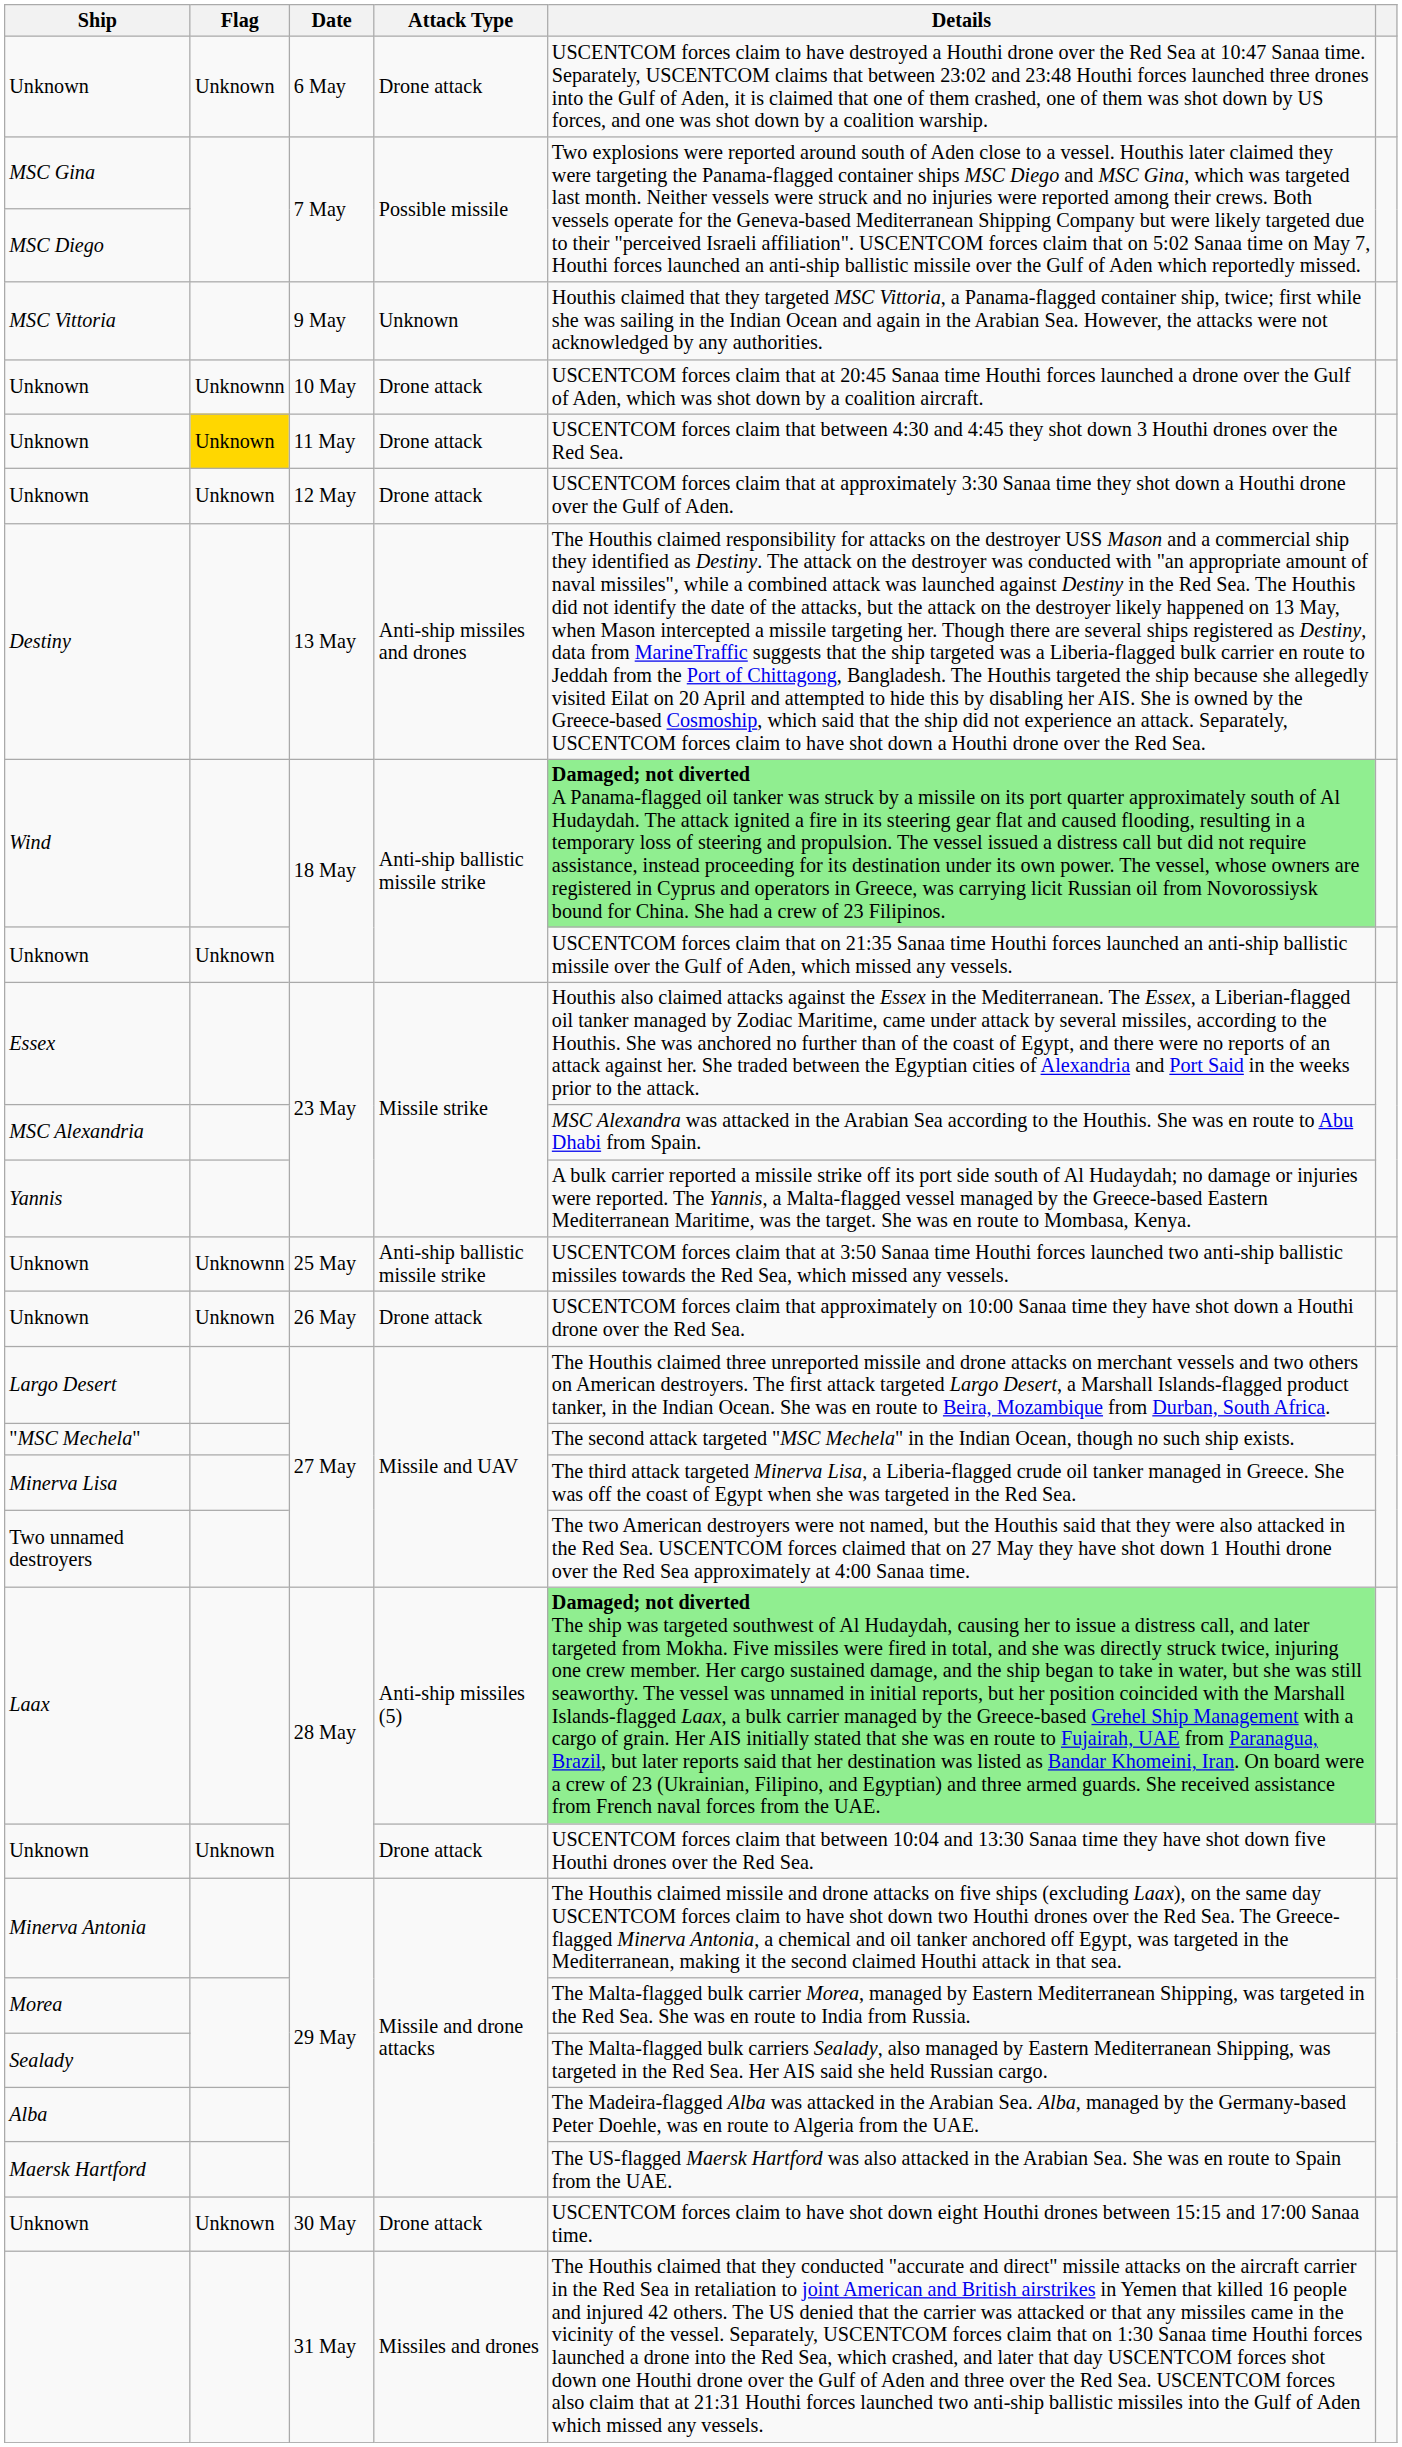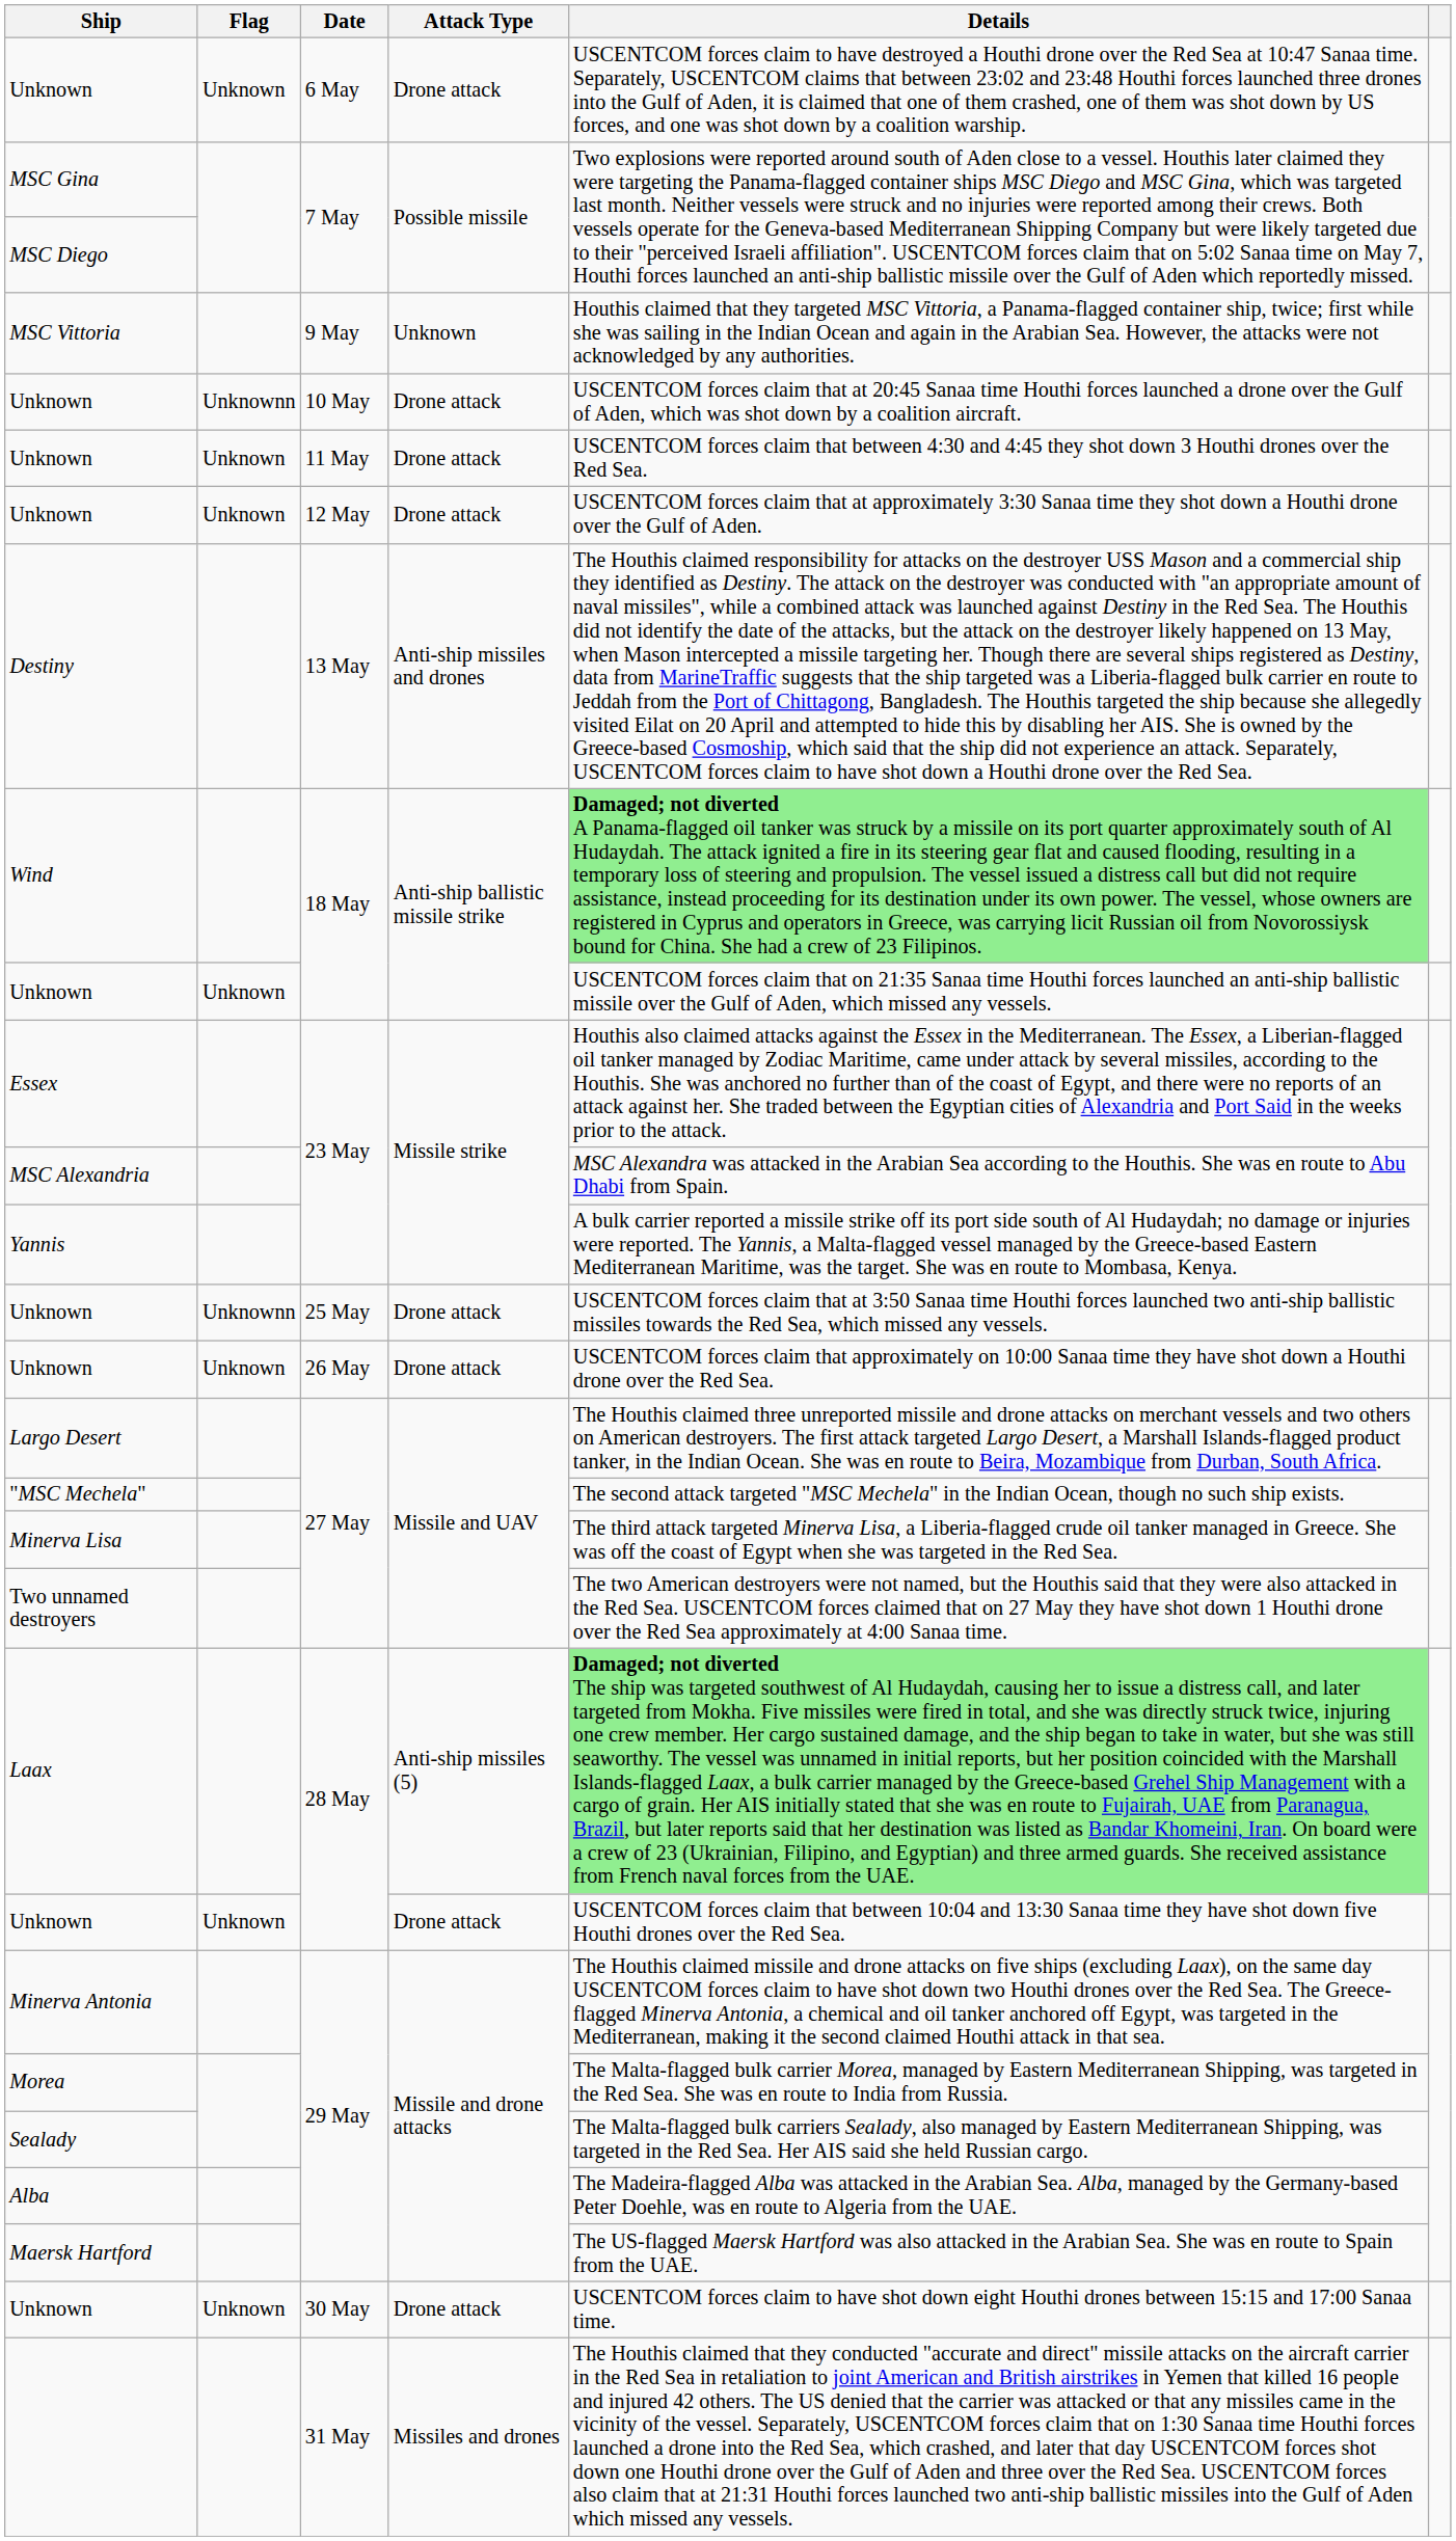 <table class="wikitable sortable sticky-header" style="text-align:left;">
 <tr>
 <th width="140px">Ship</th>
 <th width="60px">Flag</th>
 <th width="60px">Date</th>
 <th width="130px">Attack Type</th>
 <th width="650px">Details</th>
 <th width="10px" class="unsortable"></th>
 </tr>
 <tr>
 <td>Unknown</td>
 <td>Unknown</td>
 <td>6 May</td>
 <td>Drone attack</td>
 <td>USCENTCOM forces claim to have destroyed a Houthi drone over the Red Sea at 10:47 Sanaa time. Separately, USCENTCOM claims that between 23:02 and 23:48 Houthi forces launched three drones into the Gulf of Aden, it is claimed that one of them crashed, one of them was shot down by US forces, and one was shot down by a coalition warship.</td>
 <td></td>
 </tr>
 <tr>
 <td><em>MSC Gina</em></td>
 <td rowspan="2"></td>
 <td rowspan="2">7 May</td>
 <td rowspan="2">Possible missile</td>
 <td rowspan="2">Two explosions were reported around  south of Aden close to a vessel. Houthis later claimed they were targeting the Panama-flagged container ships <em>MSC Diego</em> and <em>MSC Gina</em>, which was targeted last month. Neither vessels were struck and no injuries were reported among their crews. Both vessels operate for the Geneva-based Mediterranean Shipping Company but were likely targeted due to their "perceived Israeli affiliation". USCENTCOM forces claim that on 5:02 Sanaa time on May 7, Houthi forces launched an anti-ship ballistic missile over the Gulf of Aden which reportedly missed.</td>
 <td rowspan="2"></td>
 </tr>
 <tr>
 <td><em>MSC Diego</em></td>
 </tr>
 <tr>
 <td><em>MSC Vittoria</em></td>
 <td></td>
 <td>9 May</td>
 <td>Unknown</td>
 <td>Houthis claimed that they targeted <em>MSC Vittoria</em>, a Panama-flagged container ship, twice; first while she was sailing in the Indian Ocean and again in the Arabian Sea. However, the attacks were not acknowledged by any authorities.</td>
 <td></td>
 </tr>
 <tr>
 <td>Unknown</td>
 <td>Unknownn</td>
 <td>10 May</td>
 <td>Drone attack</td>
 <td>USCENTCOM forces claim that at 20:45 Sanaa time Houthi forces launched a drone over the Gulf of Aden, which was shot down by a coalition aircraft.</td>
 <td></td>
 </tr>
 <tr>
 <td>Unknown</td>
-<td style="background: gold;">Unknown</td>
+<td>Unknown</td>
 <td>11 May</td>
 <td>Drone attack</td>
 <td>USCENTCOM forces claim that between 4:30 and 4:45 they shot down 3 Houthi drones over the Red Sea.</td>
 <td></td>
 </tr>
 <tr>
 <td>Unknown</td>
 <td>Unknown</td>
 <td>12 May</td>
 <td>Drone attack</td>
 <td>USCENTCOM forces claim that at approximately 3:30 Sanaa time they shot down a Houthi drone over the Gulf of Aden.</td>
 <td></td>
 </tr>
 <tr>
 <td><em>Destiny</em></td>
 <td><br></td>
 <td>13 May</td>
 <td>Anti-ship missiles and drones</td>
 <td>The Houthis claimed responsibility for attacks on the destroyer USS <em>Mason</em> and a commercial ship they identified as <em>Destiny</em>. The attack on the destroyer was conducted with "an appropriate amount of naval missiles", while a combined attack was launched against <em>Destiny</em> in the Red Sea. The Houthis did not identify the date of the attacks, but the attack on the destroyer likely happened on 13 May, when Mason intercepted a missile targeting her. Though there are several ships registered as <em>Destiny</em>, data from <a href='#'>MarineTraffic</a> suggests that the ship targeted was a Liberia-flagged bulk carrier en route to Jeddah from the <a href='#'>Port of Chittagong</a>, Bangladesh. The Houthis targeted the ship because she allegedly visited Eilat on 20 April and attempted to hide this by disabling her AIS. She is owned by the Greece-based <a href='#'>Cosmoship</a>, which said that the ship did not experience an attack. Separately, USCENTCOM forces claim to have shot down a Houthi drone over the Red Sea.</td>
 <td></td>
 </tr>
 <tr>
 <td><em>Wind</em></td>
 <td></td>
 <td rowspan="2">18 May</td>
 <td rowspan="2">Anti-ship ballistic missile strike</td>
 <td style="background:#90EE90"><strong>Damaged; not diverted</strong><br>A Panama-flagged oil tanker was struck by a missile on its port quarter approximately  south of Al Hudaydah. The attack ignited a fire in its steering gear flat and caused flooding, resulting in a temporary loss of steering and propulsion. The vessel issued a distress call but did not require assistance, instead proceeding for its destination under its own power. The vessel, whose owners are registered in Cyprus and operators in Greece, was carrying licit Russian oil from Novorossiysk bound for China. She had a crew of 23 Filipinos.</td>
 <td></td>
 </tr>
 <tr>
 <td>Unknown</td>
 <td>Unknown</td>
 <td>USCENTCOM forces claim that on 21:35 Sanaa time Houthi forces launched an anti-ship ballistic missile over the Gulf of Aden, which missed any vessels.</td>
 <td></td>
 </tr>
 <tr>
 <td><em>Essex</em></td>
 <td></td>
 <td rowspan="3">23 May</td>
 <td rowspan="3">Missile strike</td>
 <td>Houthis also claimed attacks against the <em>Essex</em> in the Mediterranean. The <em>Essex</em>, a Liberian-flagged oil tanker managed by Zodiac Maritime, came under attack by several missiles, according to the Houthis. She was anchored no further than  of the coast of Egypt, and there were no reports of an attack against her. She traded between the Egyptian cities of <a href='#'>Alexandria</a> and <a href='#'>Port Said</a> in the weeks prior to the attack.</td>
 <td rowspan="3"></td>
 </tr>
 <tr>
 <td><em>MSC Alexandria</em></td>
 <td></td>
 <td><em>MSC Alexandra</em> was attacked in the Arabian Sea according to the Houthis. She was en route to <a href='#'>Abu Dhabi</a> from Spain.</td>
 </tr>
 <tr>
 <td><em>Yannis</em></td>
 <td></td>
 <td>A bulk carrier reported a missile strike off its port side  south of Al Hudaydah; no damage or injuries were reported. The <em>Yannis</em>, a Malta-flagged vessel managed by the Greece-based Eastern Mediterranean Maritime, was the target. She was en route to Mombasa, Kenya.</td>
 </tr>
 <tr>
 <td>Unknown</td>
 <td>Unknownn</td>
 <td>25 May</td>
-<td>Anti-ship ballistic missile strike</td>
+<td>Drone attack</td>
 <td>USCENTCOM forces claim that at 3:50 Sanaa time Houthi forces launched two anti-ship ballistic missiles towards the Red Sea, which missed any vessels.</td>
 <td></td>
 </tr>
 <tr>
 <td>Unknown</td>
 <td>Unknown</td>
 <td>26 May</td>
 <td>Drone attack</td>
 <td>USCENTCOM forces claim that approximately on 10:00 Sanaa time they have shot down a Houthi drone over the Red Sea.</td>
 <td></td>
 </tr>
 <tr>
 <td><em>Largo Desert</em></td>
 <td></td>
 <td rowspan="4">27 May</td>
 <td rowspan="4">Missile and UAV</td>
 <td>The Houthis claimed three unreported missile and drone attacks on merchant vessels and two others on American destroyers. The first attack targeted <em>Largo Desert</em>, a Marshall Islands-flagged product tanker, in the Indian Ocean. She was en route to <a href='#'>Beira, Mozambique</a> from <a href='#'>Durban, South Africa</a>.</td>
 <td rowspan="4"></td>
 </tr>
 <tr>
 <td>"<em>MSC Mechela</em>"</td>
 <td></td>
 <td>The second attack targeted "<em>MSC Mechela</em>" in the Indian Ocean, though no such ship exists.</td>
 </tr>
 <tr>
 <td><em>Minerva Lisa</em></td>
 <td></td>
 <td>The third attack targeted <em>Minerva Lisa</em>, a Liberia-flagged crude oil tanker managed in Greece. She was off the coast of Egypt when she was targeted in the Red Sea.</td>
 </tr>
 <tr>
 <td>Two unnamed destroyers</td>
 <td></td>
 <td>The two American destroyers were not named, but the Houthis said that they were also attacked in the Red Sea. USCENTCOM forces claimed that on 27 May they have shot down 1 Houthi drone over the Red Sea approximately at 4:00 Sanaa time.</td>
 </tr>
 <tr>
 <td><em>Laax</em></td>
 <td></td>
 <td rowspan="2">28 May</td>
 <td>Anti-ship missiles (5)</td>
 <td style="background:#90EE90"><strong>Damaged; not diverted</strong><br>The ship was targeted  southwest of Al Hudaydah, causing her to issue a distress call, and later targeted  from Mokha. Five missiles were fired in total, and she was directly struck twice, injuring one crew member. Her cargo sustained damage, and the ship began to take in water, but she was still seaworthy. The vessel was unnamed in initial reports, but her position coincided with the Marshall Islands-flagged <em>Laax</em>, a bulk carrier managed by the Greece-based <a href='#'>Grehel Ship Management</a> with a cargo of grain. Her AIS initially stated that she was en route to <a href='#'>Fujairah, UAE</a> from <a href='#'>Paranagua, Brazil</a>, but later reports said that her destination was listed as <a href='#'>Bandar Khomeini, Iran</a>. On board were a crew of 23 (Ukrainian, Filipino, and Egyptian) and three armed guards. She received assistance from French naval forces from the UAE.</td>
 <td></td>
 </tr>
 <tr>
 <td>Unknown</td>
 <td>Unknown</td>
 <td>Drone attack</td>
 <td>USCENTCOM forces claim that between 10:04 and 13:30 Sanaa time they have shot down five Houthi drones over the Red Sea.</td>
 <td></td>
 </tr>
 <tr>
 <td><em>Minerva Antonia</em></td>
 <td></td>
 <td rowspan="5">29 May</td>
 <td rowspan="5">Missile and drone attacks</td>
 <td>The Houthis claimed missile and drone attacks on five ships (excluding <em>Laax</em>), on the same day USCENTCOM forces claim to have shot down two Houthi drones over the Red Sea. The Greece-flagged <em>Minerva Antonia</em>, a chemical and oil tanker anchored off Egypt, was targeted in the Mediterranean, making it the second claimed Houthi attack in that sea.</td>
 <td rowspan="5"></td>
 </tr>
 <tr>
 <td><em>Morea</em></td>
 <td rowspan="2"></td>
 <td>The Malta-flagged bulk carrier <em>Morea</em>, managed by Eastern Mediterranean Shipping, was targeted in the Red Sea. She was en route to India from Russia.</td>
 </tr>
 <tr>
 <td><em>Sealady</em></td>
 <td>The Malta-flagged bulk carriers <em>Sealady</em>, also managed by Eastern Mediterranean Shipping, was targeted in the Red Sea. Her AIS said she held Russian cargo.</td>
 </tr>
 <tr>
 <td><em>Alba</em></td>
 <td></td>
 <td>The Madeira-flagged <em>Alba</em> was attacked in the Arabian Sea. <em>Alba</em>, managed by the Germany-based Peter Doehle, was en route to Algeria from the UAE.</td>
 </tr>
 <tr>
 <td><em>Maersk Hartford</em></td>
 <td></td>
 <td>The US-flagged <em>Maersk Hartford</em> was also attacked in the Arabian Sea. She was en route to Spain from the UAE.</td>
 </tr>
 <tr>
 <td>Unknown</td>
 <td>Unknown</td>
 <td>30 May</td>
 <td>Drone attack</td>
 <td>USCENTCOM forces claim to have shot down eight Houthi drones between 15:15 and 17:00 Sanaa time.</td>
 <td></td>
 </tr>
 <tr>
 <td></td>
 <td></td>
 <td>31 May</td>
 <td>Missiles and drones</td>
 <td>The Houthis claimed that they conducted "accurate and direct" missile attacks on the aircraft carrier in the Red Sea in retaliation to <a href='#'>joint American and British airstrikes</a> in Yemen that killed 16 people and injured 42 others. The US denied that the carrier was attacked or that any missiles came in the vicinity of the vessel. Separately, USCENTCOM forces claim that on 1:30 Sanaa time Houthi forces launched a drone into the Red Sea, which crashed, and later that day USCENTCOM forces shot down one Houthi drone over the Gulf of Aden and three over the Red Sea. USCENTCOM forces also claim that at 21:31 Houthi forces launched two anti-ship ballistic missiles into the Gulf of Aden which missed any vessels.</td>
 <td></td>
 </tr>
 </table>
